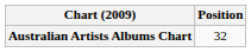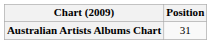 <table class="wikitable sortable plainrowheaders" style="text-align:center">
 <tr>
 <th scope="col">Chart (2009)</th>
 <th scope="col">Position</th>
 </tr>
 <tr>
 <th scope="row">Australian Artists Albums Chart</th>
-<td>32</td>
+<td>31</td>
 </tr>
 </table>
